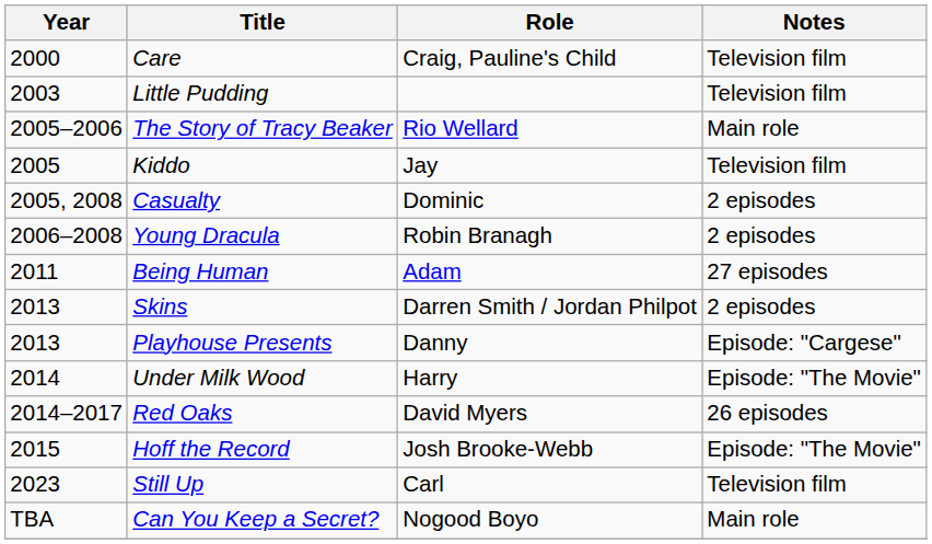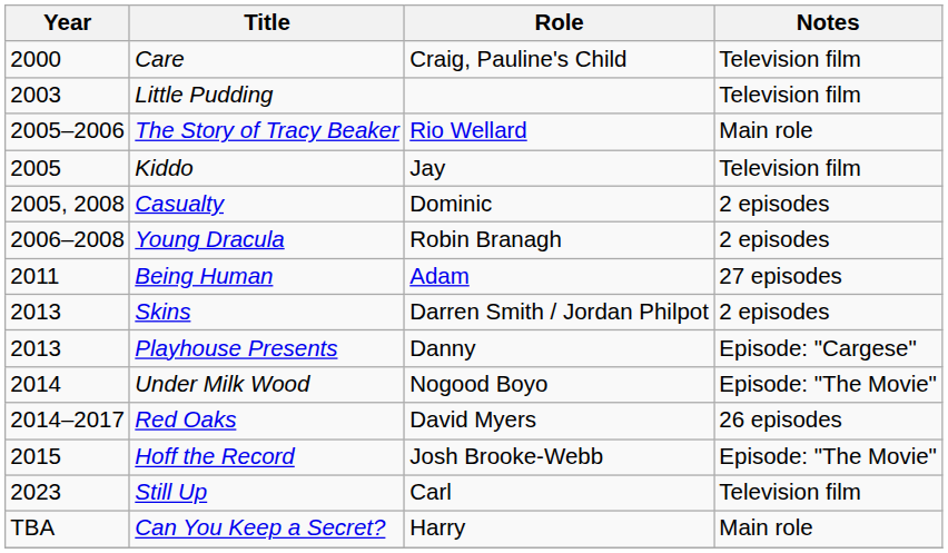 <table class="wikitable">
 <tr>
 <th>Year</th>
 <th>Title</th>
 <th>Role</th>
 <th>Notes</th>
 </tr>
 <tr>
 <td>2000</td>
 <td><em>Care</em></td>
 <td>Craig, Pauline's Child</td>
 <td>Television film</td>
 </tr>
 <tr>
 <td>2003</td>
 <td><em>Little Pudding</em></td>
 <td></td>
 <td>Television film</td>
 </tr>
 <tr>
 <td>2005–2006</td>
 <td><em><a href='#'>The Story of Tracy Beaker</a></em></td>
 <td><a href='#'>Rio Wellard</a></td>
 <td>Main role</td>
 </tr>
 <tr>
 <td>2005</td>
 <td><em>Kiddo</em></td>
 <td>Jay</td>
 <td>Television film</td>
 </tr>
 <tr>
 <td>2005, 2008</td>
 <td><em><a href='#'>Casualty</a></em></td>
 <td>Dominic</td>
 <td>2 episodes</td>
 </tr>
 <tr>
 <td>2006–2008</td>
 <td><em><a href='#'>Young Dracula</a></em></td>
 <td>Robin Branagh</td>
 <td>2 episodes</td>
 </tr>
 <tr>
 <td>2011</td>
 <td><em><a href='#'>Being Human</a></em></td>
 <td><a href='#'>Adam</a></td>
 <td>27 episodes</td>
 </tr>
 <tr>
 <td>2013</td>
 <td><em><a href='#'>Skins</a></em></td>
 <td>Darren Smith / Jordan Philpot</td>
 <td>2 episodes</td>
 </tr>
 <tr>
 <td>2013</td>
 <td><em><a href='#'>Playhouse Presents</a></em></td>
 <td>Danny</td>
 <td>Episode: "Cargese"</td>
 </tr>
 <tr>
 <td>2014</td>
 <td><em>Under Milk Wood</em></td>
-<td>Harry</td>
+<td>Nogood Boyo</td>
 <td>Episode: "The Movie"</td>
 </tr>
 <tr>
 <td>2014–2017</td>
 <td><em><a href='#'>Red Oaks</a></em></td>
 <td>David Myers</td>
 <td>26 episodes</td>
 </tr>
 <tr>
 <td>2015</td>
 <td><em><a href='#'>Hoff the Record</a></em></td>
 <td>Josh Brooke-Webb</td>
 <td>Episode: "The Movie"</td>
 </tr>
 <tr>
 <td>2023</td>
 <td><em><a href='#'>Still Up</a></em></td>
 <td>Carl</td>
 <td>Television film</td>
 </tr>
 <tr>
 <td>TBA</td>
 <td><em><a href='#'>Can You Keep a Secret?</a></em></td>
-<td>Nogood Boyo</td>
+<td>Harry</td>
 <td>Main role</td>
 </tr>
 <tr>
 </tr>
 </table>
